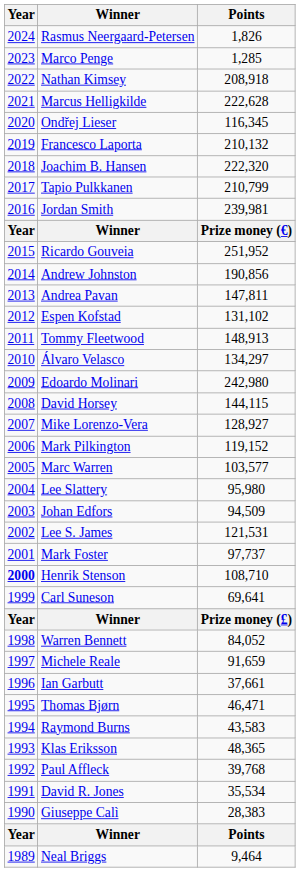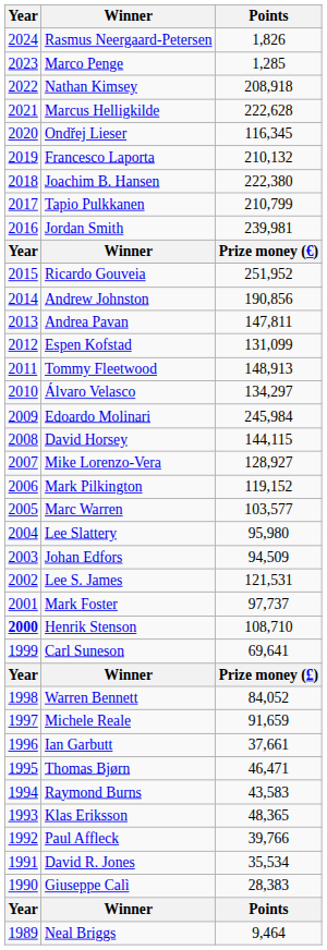 <table class="wikitable">
 <tr>
 <th>Year</th>
 <th>Winner</th>
 <th>Points</th>
 </tr>
 <tr>
 <td><a href='#'>2024</a></td>
 <td> <a href='#'>Rasmus Neergaard-Petersen</a></td>
 <td align=center>1,826</td>
 </tr>
 <tr>
 <td><a href='#'>2023</a></td>
 <td> <a href='#'>Marco Penge</a></td>
 <td align=center>1,285</td>
 </tr>
 <tr>
 <td><a href='#'>2022</a></td>
 <td> <a href='#'>Nathan Kimsey</a></td>
 <td align=center>208,918</td>
 </tr>
 <tr>
 <td><a href='#'>2021</a></td>
 <td> <a href='#'>Marcus Helligkilde</a></td>
 <td align=center>222,628</td>
 </tr>
 <tr>
 <td><a href='#'>2020</a></td>
 <td> <a href='#'>Ondřej Lieser</a></td>
 <td align=center>116,345</td>
 </tr>
 <tr>
 <td><a href='#'>2019</a></td>
 <td> <a href='#'>Francesco Laporta</a></td>
 <td align=center>210,132</td>
 </tr>
 <tr>
 <td><a href='#'>2018</a></td>
 <td> <a href='#'>Joachim B. Hansen</a></td>
-<td align=center>222,320</td>
+<td align=center>222,380</td>
 </tr>
 <tr>
 <td><a href='#'>2017</a></td>
 <td> <a href='#'>Tapio Pulkkanen</a></td>
 <td align=center>210,799</td>
 </tr>
 <tr>
 <td><a href='#'>2016</a></td>
 <td> <a href='#'>Jordan Smith</a></td>
 <td align=center>239,981</td>
 </tr>
 <tr>
 <th>Year</th>
 <th>Winner</th>
 <th>Prize money (<a href='#'>€</a>)</th>
 </tr>
 <tr>
 <td><a href='#'>2015</a></td>
 <td> <a href='#'>Ricardo Gouveia</a></td>
 <td align=center>251,952</td>
 </tr>
 <tr>
 <td><a href='#'>2014</a></td>
 <td> <a href='#'>Andrew Johnston</a></td>
 <td align=center>190,856</td>
 </tr>
 <tr>
 <td><a href='#'>2013</a></td>
 <td> <a href='#'>Andrea Pavan</a></td>
 <td align=center>147,811</td>
 </tr>
 <tr>
 <td><a href='#'>2012</a></td>
 <td> <a href='#'>Espen Kofstad</a></td>
-<td align=center>131,102</td>
+<td align=center>131,099</td>
 </tr>
 <tr>
 <td><a href='#'>2011</a></td>
 <td> <a href='#'>Tommy Fleetwood</a></td>
 <td align=center>148,913</td>
 </tr>
 <tr>
 <td><a href='#'>2010</a></td>
 <td> <a href='#'>Álvaro Velasco</a></td>
 <td align=center>134,297</td>
 </tr>
 <tr>
 <td><a href='#'>2009</a></td>
 <td> <a href='#'>Edoardo Molinari</a></td>
-<td align=center>242,980</td>
+<td align=center>245,984</td>
 </tr>
 <tr>
 <td><a href='#'>2008</a></td>
 <td> <a href='#'>David Horsey</a></td>
 <td align=center>144,115</td>
 </tr>
 <tr>
 <td><a href='#'>2007</a></td>
 <td> <a href='#'>Mike Lorenzo-Vera</a></td>
 <td align=center>128,927</td>
 </tr>
 <tr>
 <td><a href='#'>2006</a></td>
 <td> <a href='#'>Mark Pilkington</a></td>
 <td align=center>119,152</td>
 </tr>
 <tr>
 <td><a href='#'>2005</a></td>
 <td> <a href='#'>Marc Warren</a></td>
 <td align=center>103,577</td>
 </tr>
 <tr>
 <td><a href='#'>2004</a></td>
 <td> <a href='#'>Lee Slattery</a></td>
 <td align=center>95,980</td>
 </tr>
 <tr>
 <td><a href='#'>2003</a></td>
 <td> <a href='#'>Johan Edfors</a></td>
 <td align=center>94,509</td>
 </tr>
 <tr>
 <td><a href='#'>2002</a></td>
 <td> <a href='#'>Lee S. James</a></td>
 <td align=center>121,531</td>
 </tr>
 <tr>
 <td><a href='#'>2001</a></td>
 <td> <a href='#'>Mark Foster</a></td>
 <td align=center>97,737</td>
 </tr>
 <tr>
 <td><strong><a href='#'>2000</a></strong></td>
 <td> <a href='#'>Henrik Stenson</a></td>
 <td align=center>108,710</td>
 </tr>
 <tr>
 <td><a href='#'>1999</a></td>
 <td> <a href='#'>Carl Suneson</a></td>
 <td align=center>69,641</td>
 </tr>
 <tr>
 <th>Year</th>
 <th>Winner</th>
 <th>Prize money (<a href='#'>£</a>)</th>
 </tr>
 <tr>
 <td><a href='#'>1998</a></td>
 <td> <a href='#'>Warren Bennett</a></td>
 <td align=center>84,052</td>
 </tr>
 <tr>
 <td><a href='#'>1997</a></td>
 <td> <a href='#'>Michele Reale</a></td>
 <td align=center>91,659</td>
 </tr>
 <tr>
 <td><a href='#'>1996</a></td>
 <td> <a href='#'>Ian Garbutt</a></td>
 <td align=center>37,661</td>
 </tr>
 <tr>
 <td><a href='#'>1995</a></td>
 <td> <a href='#'>Thomas Bjørn</a></td>
 <td align=center>46,471</td>
 </tr>
 <tr>
 <td><a href='#'>1994</a></td>
 <td> <a href='#'>Raymond Burns</a></td>
 <td align=center>43,583</td>
 </tr>
 <tr>
 <td><a href='#'>1993</a></td>
 <td> <a href='#'>Klas Eriksson</a></td>
 <td align=center>48,365</td>
 </tr>
 <tr>
 <td><a href='#'>1992</a></td>
 <td> <a href='#'>Paul Affleck</a></td>
-<td align=center>39,768</td>
+<td align=center>39,766</td>
 </tr>
 <tr>
 <td><a href='#'>1991</a></td>
 <td> <a href='#'>David R. Jones</a></td>
 <td align=center>35,534</td>
 </tr>
 <tr>
 <td><a href='#'>1990</a></td>
 <td> <a href='#'>Giuseppe Calì</a></td>
 <td align=center>28,383</td>
 </tr>
 <tr>
 <th>Year</th>
 <th>Winner</th>
 <th>Points</th>
 </tr>
 <tr>
 <td><a href='#'>1989</a></td>
 <td> <a href='#'>Neal Briggs</a></td>
 <td align=center>9,464</td>
 </tr>
 </table>
